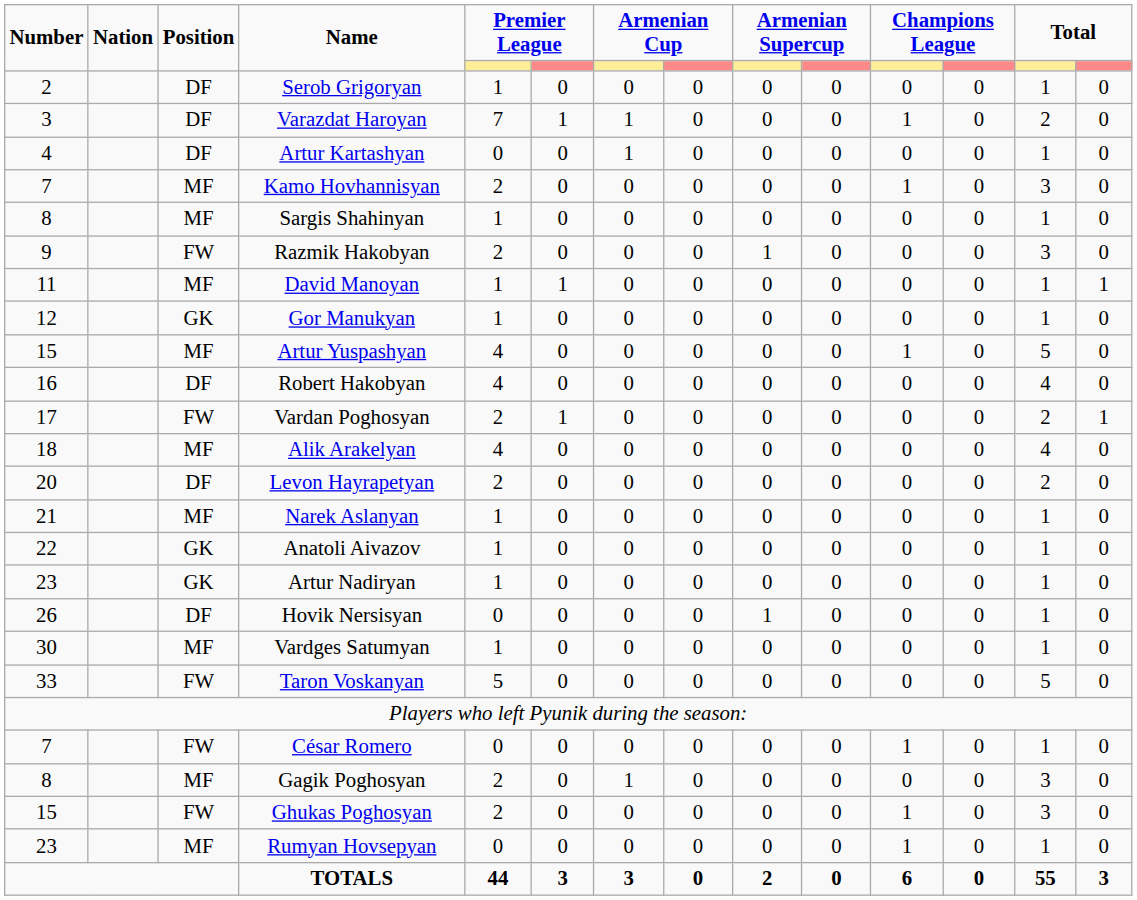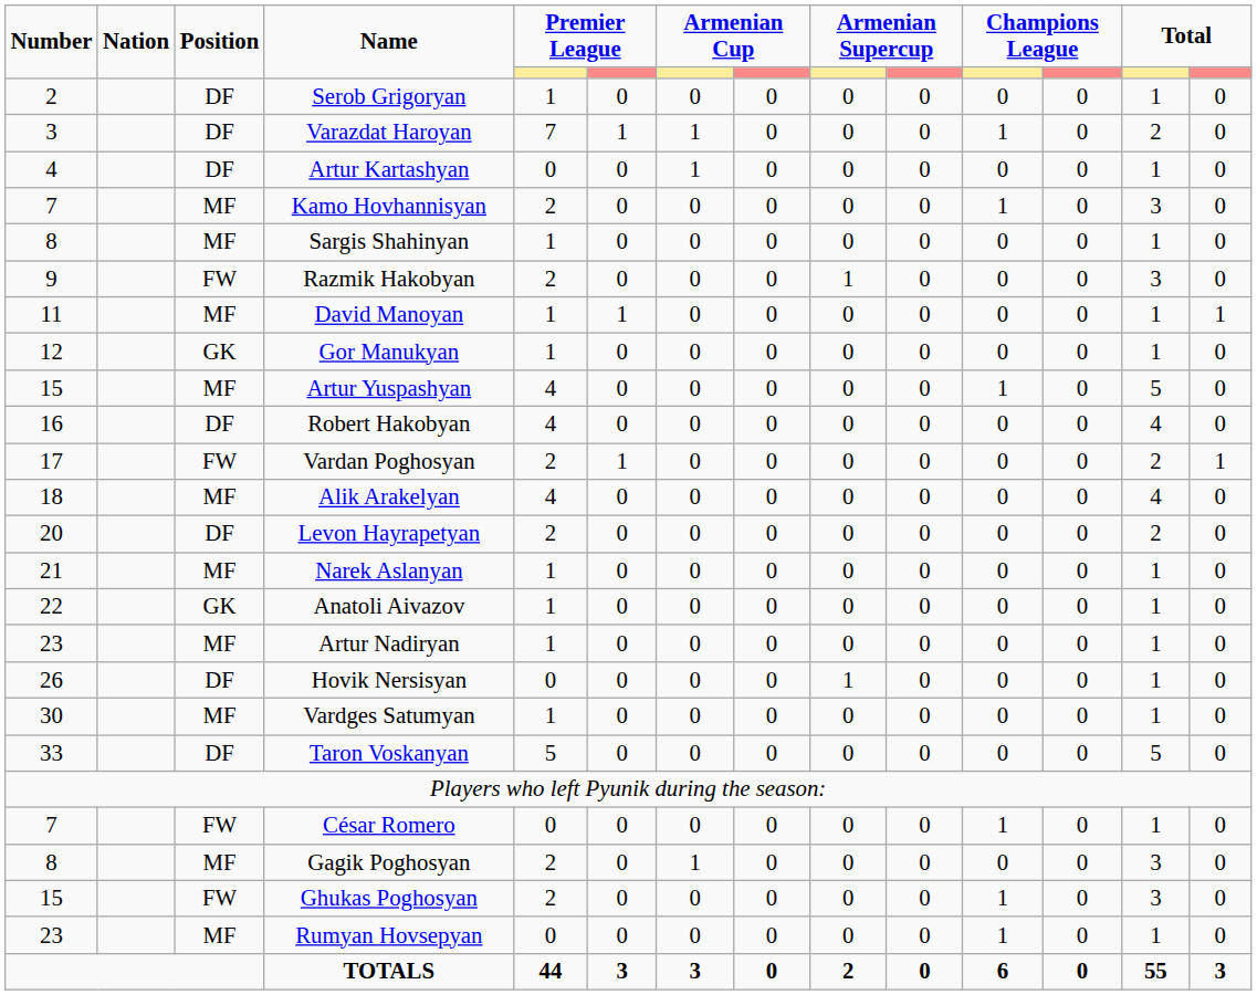 <table class="wikitable" style="text-align:center;">
 <tr>
 <td rowspan="2"  style="width:5%; text-align:center;"><strong>Number</strong></td>
 <td rowspan="2"  style="width:5%; text-align:center;"><strong>Nation</strong></td>
 <td rowspan="2"  style="width:5%; text-align:center;"><strong>Position</strong></td>
 <td rowspan="2"  style="width:20%; text-align:center;"><strong>Name</strong></td>
 <td colspan="2" style="text-align:center;"><strong><a href='#'>Premier League</a></strong></td>
 <td colspan="2" style="text-align:center;"><strong><a href='#'>Armenian Cup</a></strong></td>
 <td colspan="2" style="text-align:center;"><strong><a href='#'>Armenian Supercup</a></strong></td>
 <td colspan="2" style="text-align:center;"><strong><a href='#'>Champions League</a></strong></td>
 <td colspan="2" style="text-align:center;"><strong>Total</strong></td>
 </tr>
 <tr>
 <th style="width:60px; background:#fe9;"></th>
 <th style="width:60px; background:#ff8888;"></th>
 <th style="width:60px; background:#fe9;"></th>
 <th style="width:60px; background:#ff8888;"></th>
 <th style="width:60px; background:#fe9;"></th>
 <th style="width:60px; background:#ff8888;"></th>
 <th style="width:60px; background:#fe9;"></th>
 <th style="width:60px; background:#ff8888;"></th>
 <th style="width:60px; background:#fe9;"></th>
 <th style="width:60px; background:#ff8888;"></th>
 </tr>
 <tr>
 <td>2</td>
 <td></td>
 <td>DF</td>
 <td><a href='#'>Serob Grigoryan</a></td>
 <td>1</td>
 <td>0</td>
 <td>0</td>
 <td>0</td>
 <td>0</td>
 <td>0</td>
 <td>0</td>
 <td>0</td>
 <td>1</td>
 <td>0</td>
 </tr>
 <tr>
 <td>3</td>
 <td></td>
 <td>DF</td>
 <td><a href='#'>Varazdat Haroyan</a></td>
 <td>7</td>
 <td>1</td>
 <td>1</td>
 <td>0</td>
 <td>0</td>
 <td>0</td>
 <td>1</td>
 <td>0</td>
 <td>2</td>
 <td>0</td>
 </tr>
 <tr>
 <td>4</td>
 <td></td>
 <td>DF</td>
 <td><a href='#'>Artur Kartashyan</a></td>
 <td>0</td>
 <td>0</td>
 <td>1</td>
 <td>0</td>
 <td>0</td>
 <td>0</td>
 <td>0</td>
 <td>0</td>
 <td>1</td>
 <td>0</td>
 </tr>
 <tr>
 <td>7</td>
 <td></td>
 <td>MF</td>
 <td><a href='#'>Kamo Hovhannisyan</a></td>
 <td>2</td>
 <td>0</td>
 <td>0</td>
 <td>0</td>
 <td>0</td>
 <td>0</td>
 <td>1</td>
 <td>0</td>
 <td>3</td>
 <td>0</td>
 </tr>
 <tr>
 <td>8</td>
 <td></td>
 <td>MF</td>
 <td>Sargis Shahinyan</td>
 <td>1</td>
 <td>0</td>
 <td>0</td>
 <td>0</td>
 <td>0</td>
 <td>0</td>
 <td>0</td>
 <td>0</td>
 <td>1</td>
 <td>0</td>
 </tr>
 <tr>
 <td>9</td>
 <td></td>
 <td>FW</td>
 <td>Razmik Hakobyan</td>
 <td>2</td>
 <td>0</td>
 <td>0</td>
 <td>0</td>
 <td>1</td>
 <td>0</td>
 <td>0</td>
 <td>0</td>
 <td>3</td>
 <td>0</td>
 </tr>
 <tr>
 <td>11</td>
 <td></td>
 <td>MF</td>
 <td><a href='#'>David Manoyan</a></td>
 <td>1</td>
 <td>1</td>
 <td>0</td>
 <td>0</td>
 <td>0</td>
 <td>0</td>
 <td>0</td>
 <td>0</td>
 <td>1</td>
 <td>1</td>
 </tr>
 <tr>
 <td>12</td>
 <td></td>
 <td>GK</td>
 <td><a href='#'>Gor Manukyan</a></td>
 <td>1</td>
 <td>0</td>
 <td>0</td>
 <td>0</td>
 <td>0</td>
 <td>0</td>
 <td>0</td>
 <td>0</td>
 <td>1</td>
 <td>0</td>
 </tr>
 <tr>
 <td>15</td>
 <td></td>
 <td>MF</td>
 <td><a href='#'>Artur Yuspashyan</a></td>
 <td>4</td>
 <td>0</td>
 <td>0</td>
 <td>0</td>
 <td>0</td>
 <td>0</td>
 <td>1</td>
 <td>0</td>
 <td>5</td>
 <td>0</td>
 </tr>
 <tr>
 <td>16</td>
 <td></td>
 <td>DF</td>
 <td>Robert Hakobyan</td>
 <td>4</td>
 <td>0</td>
 <td>0</td>
 <td>0</td>
 <td>0</td>
 <td>0</td>
 <td>0</td>
 <td>0</td>
 <td>4</td>
 <td>0</td>
 </tr>
 <tr>
 <td>17</td>
 <td></td>
 <td>FW</td>
 <td>Vardan Poghosyan</td>
 <td>2</td>
 <td>1</td>
 <td>0</td>
 <td>0</td>
 <td>0</td>
 <td>0</td>
 <td>0</td>
 <td>0</td>
 <td>2</td>
 <td>1</td>
 </tr>
 <tr>
 <td>18</td>
 <td></td>
 <td>MF</td>
 <td><a href='#'>Alik Arakelyan</a></td>
 <td>4</td>
 <td>0</td>
 <td>0</td>
 <td>0</td>
 <td>0</td>
 <td>0</td>
 <td>0</td>
 <td>0</td>
 <td>4</td>
 <td>0</td>
 </tr>
 <tr>
 <td>20</td>
 <td></td>
 <td>DF</td>
 <td><a href='#'>Levon Hayrapetyan</a></td>
 <td>2</td>
 <td>0</td>
 <td>0</td>
 <td>0</td>
 <td>0</td>
 <td>0</td>
 <td>0</td>
 <td>0</td>
 <td>2</td>
 <td>0</td>
 </tr>
 <tr>
 <td>21</td>
 <td></td>
 <td>MF</td>
 <td><a href='#'>Narek Aslanyan</a></td>
 <td>1</td>
 <td>0</td>
 <td>0</td>
 <td>0</td>
 <td>0</td>
 <td>0</td>
 <td>0</td>
 <td>0</td>
 <td>1</td>
 <td>0</td>
 </tr>
 <tr>
 <td>22</td>
 <td></td>
 <td>GK</td>
 <td>Anatoli Aivazov</td>
 <td>1</td>
 <td>0</td>
 <td>0</td>
 <td>0</td>
 <td>0</td>
 <td>0</td>
 <td>0</td>
 <td>0</td>
 <td>1</td>
 <td>0</td>
 </tr>
 <tr>
 <td>23</td>
 <td></td>
-<td>GK</td>
+<td>MF</td>
 <td>Artur Nadiryan</td>
 <td>1</td>
 <td>0</td>
 <td>0</td>
 <td>0</td>
 <td>0</td>
 <td>0</td>
 <td>0</td>
 <td>0</td>
 <td>1</td>
 <td>0</td>
 </tr>
 <tr>
 <td>26</td>
 <td></td>
 <td>DF</td>
 <td>Hovik Nersisyan</td>
 <td>0</td>
 <td>0</td>
 <td>0</td>
 <td>0</td>
 <td>1</td>
 <td>0</td>
 <td>0</td>
 <td>0</td>
 <td>1</td>
 <td>0</td>
 </tr>
 <tr>
 <td>30</td>
 <td></td>
 <td>MF</td>
 <td>Vardges Satumyan</td>
 <td>1</td>
 <td>0</td>
 <td>0</td>
 <td>0</td>
 <td>0</td>
 <td>0</td>
 <td>0</td>
 <td>0</td>
 <td>1</td>
 <td>0</td>
 </tr>
 <tr>
 <td>33</td>
 <td></td>
-<td>FW</td>
+<td>DF</td>
 <td><a href='#'>Taron Voskanyan</a></td>
 <td>5</td>
 <td>0</td>
 <td>0</td>
 <td>0</td>
 <td>0</td>
 <td>0</td>
 <td>0</td>
 <td>0</td>
 <td>5</td>
 <td>0</td>
 </tr>
 <tr>
 <td colspan="14"><em>Players who left Pyunik during the season:</em></td>
 </tr>
 <tr>
 <td>7</td>
 <td></td>
 <td>FW</td>
 <td><a href='#'>César Romero</a></td>
 <td>0</td>
 <td>0</td>
 <td>0</td>
 <td>0</td>
 <td>0</td>
 <td>0</td>
 <td>1</td>
 <td>0</td>
 <td>1</td>
 <td>0</td>
 </tr>
 <tr>
 <td>8</td>
 <td></td>
 <td>MF</td>
 <td>Gagik Poghosyan</td>
 <td>2</td>
 <td>0</td>
 <td>1</td>
 <td>0</td>
 <td>0</td>
 <td>0</td>
 <td>0</td>
 <td>0</td>
 <td>3</td>
 <td>0</td>
 </tr>
 <tr>
 <td>15</td>
 <td></td>
 <td>FW</td>
 <td><a href='#'>Ghukas Poghosyan</a></td>
 <td>2</td>
 <td>0</td>
 <td>0</td>
 <td>0</td>
 <td>0</td>
 <td>0</td>
 <td>1</td>
 <td>0</td>
 <td>3</td>
 <td>0</td>
 </tr>
 <tr>
 <td>23</td>
 <td></td>
 <td>MF</td>
 <td><a href='#'>Rumyan Hovsepyan</a></td>
 <td>0</td>
 <td>0</td>
 <td>0</td>
 <td>0</td>
 <td>0</td>
 <td>0</td>
 <td>1</td>
 <td>0</td>
 <td>1</td>
 <td>0</td>
 </tr>
 <tr>
 <td colspan="3"></td>
 <td><strong>TOTALS</strong></td>
 <td><strong>44</strong></td>
 <td><strong>3</strong></td>
 <td><strong>3</strong></td>
 <td><strong>0</strong></td>
 <td><strong>2</strong></td>
 <td><strong>0</strong></td>
 <td><strong>6</strong></td>
 <td><strong>0</strong></td>
 <td><strong>55</strong></td>
 <td><strong>3</strong></td>
 </tr>
 </table>
